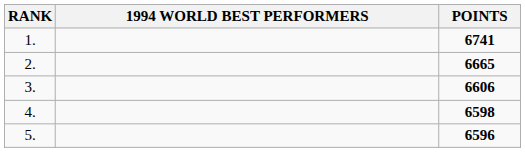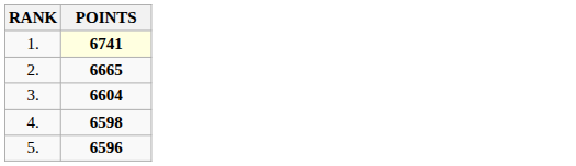 <table class=wikitable>
 <tr>
 <th>RANK</th>
-<th align="center" style="width: 25em">1994 WORLD BEST PERFORMERS</th>
 <th align="center" style="width: 5em">POINTS</th>
 </tr>
 <tr>
 <td align="center">1.</td>
-<td></td>
-<td align="center"><strong>6741</strong></td>
+<td align="center" style="background: lightyellow;"><strong>6741</strong></td>
 </tr>
 <tr>
 <td align="center">2.</td>
-<td></td>
 <td align="center"><strong>6665</strong></td>
 </tr>
 <tr>
 <td align="center">3.</td>
-<td></td>
-<td align="center"><strong>6606</strong></td>
+<td align="center"><strong>6604</strong></td>
 </tr>
 <tr>
 <td align="center">4.</td>
-<td></td>
 <td align="center"><strong>6598</strong></td>
 </tr>
 <tr>
 <td align="center">5.</td>
-<td></td>
 <td align="center"><strong>6596</strong></td>
 </tr>
 </table>
